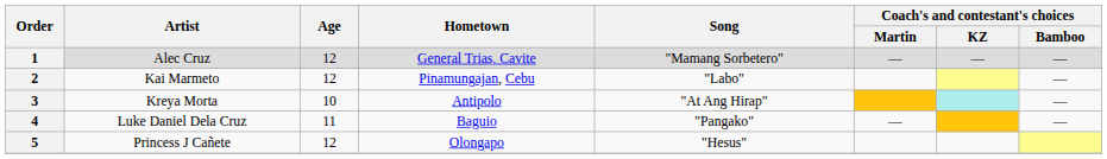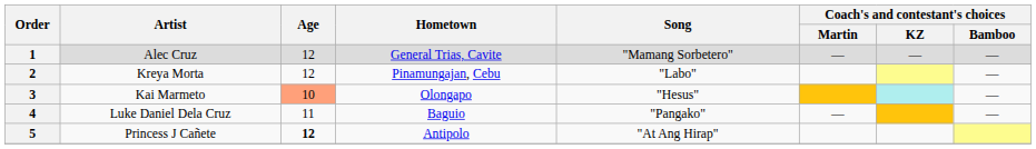 <table class="wikitable" style="text-align:center; line-height:17px; width:100%;">
 <tr>
 <th rowspan="2" scope="col" width="05%">Order</th>
 <th rowspan="2" scope="col" width="20%">Artist</th>
 <th rowspan="2" scope="col" width="05%">Age</th>
 <th rowspan="2" scope="col" width="20%">Hometown</th>
 <th rowspan="2" scope="col" width="22%">Song</th>
 <th colspan="3">Coach's and contestant's choices</th>
 </tr>
 <tr>
 <th width="07%">Martin</th>
 <th width="07%">KZ</th>
 <th width="07%">Bamboo</th>
 </tr>
 <tr>
 <th>1</th>
 <td style="background:#DCDCDC;">Alec Cruz</td>
 <td style="background:#DCDCDC;">12</td>
 <td style="background:#DCDCDC;"><a href='#'>General Trias, Cavite</a></td>
 <td style="background:#DCDCDC;">"Mamang Sorbetero"</td>
 <td style="background:#DCDCDC;">—</td>
 <td style="background:#DCDCDC;">—</td>
 <td style="background:#DCDCDC;">—</td>
 </tr>
 <tr>
 <th>2</th>
-<td>Kai Marmeto</td>
+<td>Kreya Morta</td>
 <td>12</td>
 <td><a href='#'>Pinamungajan</a>, <a href='#'>Cebu</a></td>
 <td>"Labo"</td>
 <td><strong></strong></td>
 <td style="background:#fdfc8f;"><strong></strong></td>
 <td>—</td>
 </tr>
 <tr>
 <th>3</th>
-<td>Kreya Morta</td>
-<td>10</td>
-<td><a href='#'>Antipolo</a></td>
-<td>"At Ang Hirap"</td>
+<td>Kai Marmeto</td>
+<td style="background: lightsalmon;">10</td>
+<td><a href='#'>Olongapo</a></td>
+<td>"Hesus"</td>
 <td style="background:#FFC40C;"><strong></strong></td>
 <td style="background:#afeeee;"><strong></strong></td>
 <td>—</td>
 </tr>
 <tr>
 <th>4</th>
 <td>Luke Daniel Dela Cruz</td>
 <td>11</td>
 <td><a href='#'>Baguio</a></td>
 <td>"Pangako"</td>
 <td>—</td>
 <td style="background:#FFC40C;"><strong></strong></td>
 <td>—</td>
 </tr>
 <tr>
 <th>5</th>
 <td>Princess J Cañete</td>
-<td>12</td>
-<td><a href='#'>Olongapo</a></td>
-<td>"Hesus"</td>
+<td><strong>12</strong></td>
+<td><a href='#'>Antipolo</a></td>
+<td>"At Ang Hirap"</td>
 <td><strong></strong></td>
 <td><strong></strong></td>
 <td style="background:#fdfc8f;"><strong></strong></td>
 </tr>
 <tr>
 </tr>
 </table>
